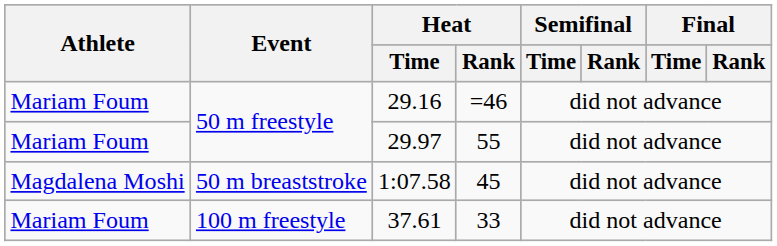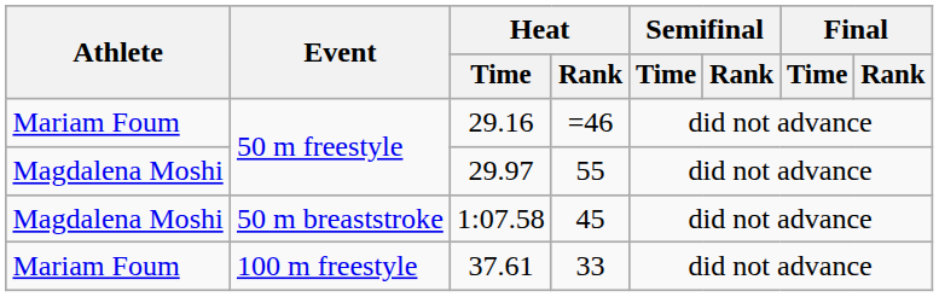 <table class=wikitable style=font-size:90%>
 <tr>
 <th rowspan=2>Athlete</th>
 <th rowspan=2>Event</th>
 <th colspan=2>Heat</th>
 <th colspan=2>Semifinal</th>
 <th colspan=2>Final</th>
 </tr>
 <tr style=font-size:95%>
 <th>Time</th>
 <th>Rank</th>
 <th>Time</th>
 <th>Rank</th>
 <th>Time</th>
 <th>Rank</th>
 </tr>
 <tr align=center>
 <td align=left><a href='#'>Mariam Foum</a></td>
 <td align=left rowspan=2><a href='#'>50 m freestyle</a></td>
 <td>29.16</td>
 <td>=46</td>
 <td colspan=4>did not advance</td>
 </tr>
 <tr align=center>
-<td align=left><a href='#'>Mariam Foum</a></td>
+<td align=left><a href='#'>Magdalena Moshi</a></td>
 <td>29.97</td>
 <td>55</td>
 <td colspan=4>did not advance</td>
 </tr>
 <tr align=center>
 <td align=left><a href='#'>Magdalena Moshi</a></td>
 <td align=left><a href='#'>50 m breaststroke</a></td>
 <td>1:07.58</td>
 <td>45</td>
 <td colspan=4>did not advance</td>
 </tr>
 <tr align=center>
 <td align=left><a href='#'>Mariam Foum</a></td>
 <td align=left><a href='#'>100 m freestyle</a></td>
 <td>37.61</td>
 <td>33</td>
 <td colspan=4>did not advance</td>
 </tr>
 </table>
